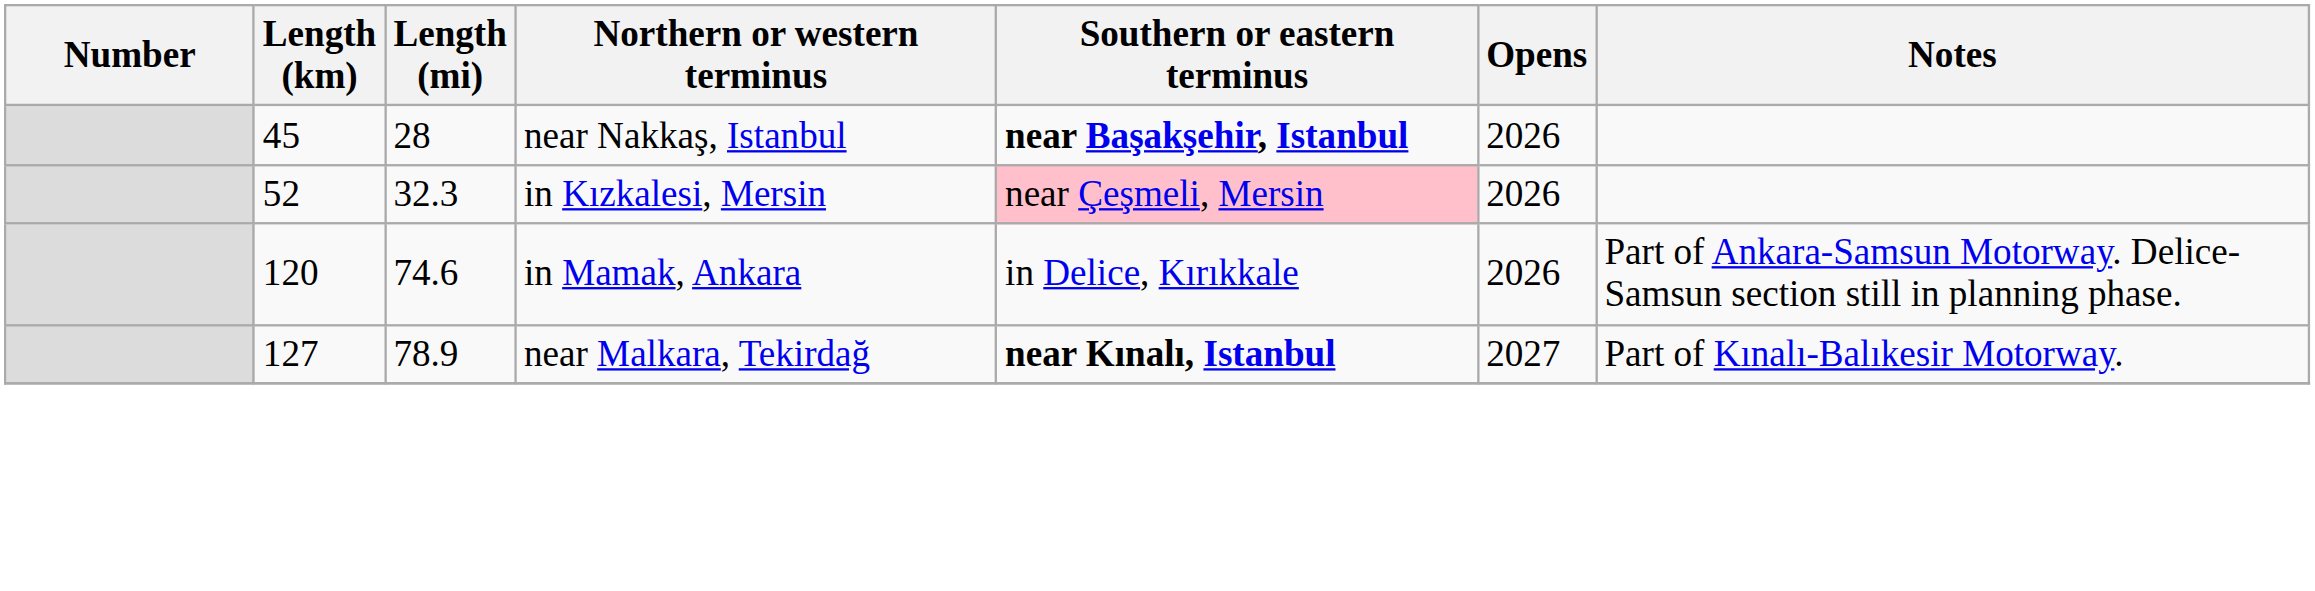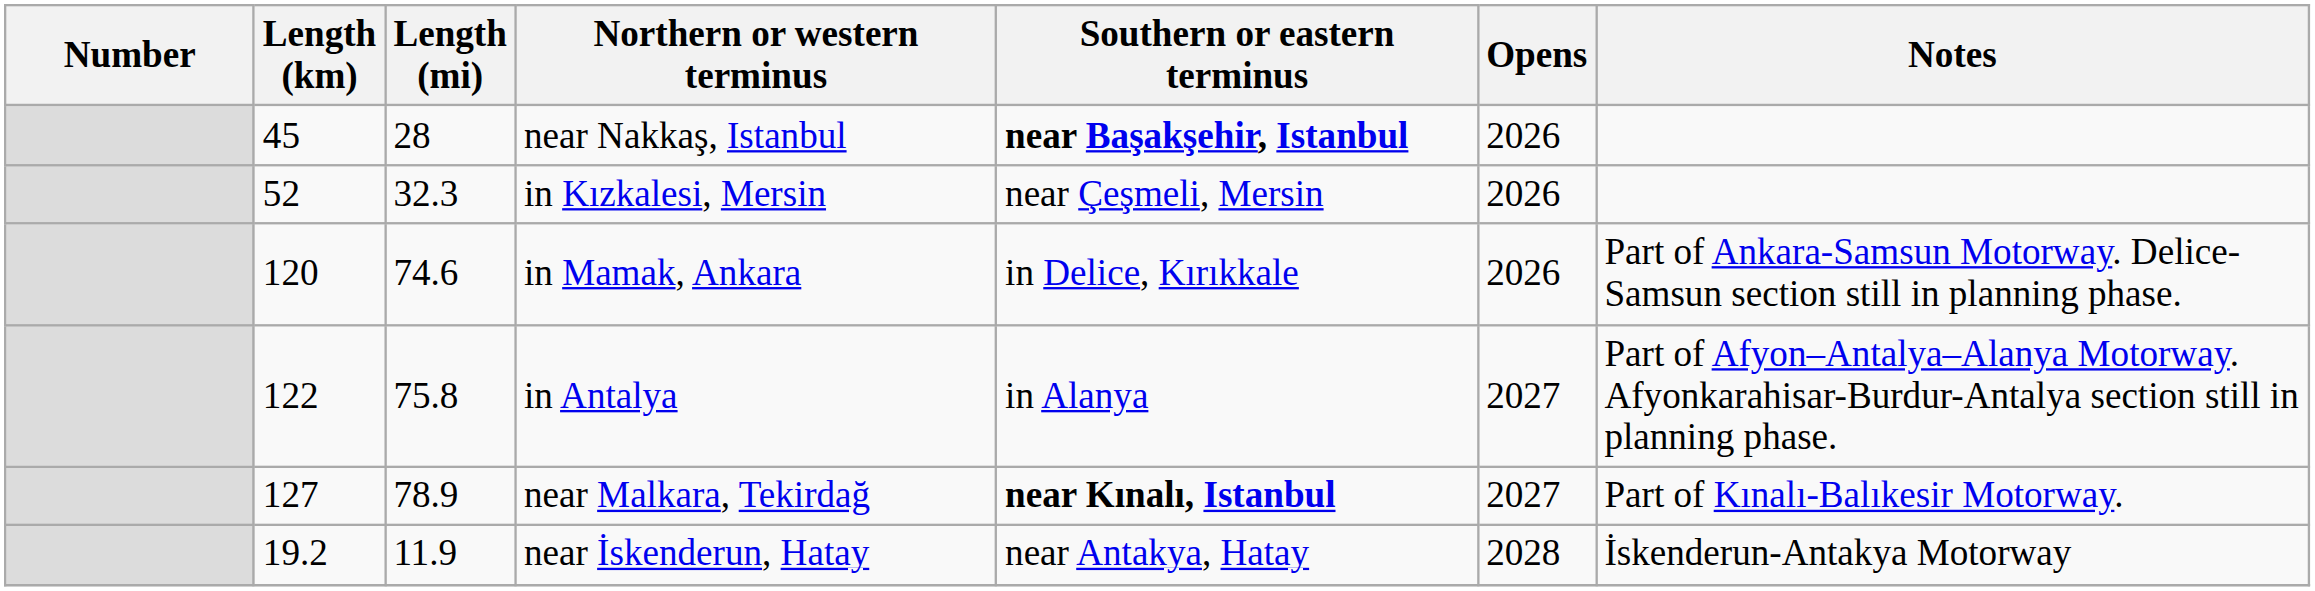 <table class="wikitable">
 <tr>
 <th width=100>Number</th>
 <th width="20">Length (km)</th>
 <th width=20>Length (mi)</th>
 <th width=200>Northern or western terminus</th>
 <th width=200>Southern or eastern terminus</th>
 <th width=40>Opens</th>
 <th width="300">Notes</th>
 </tr>
 <tr>
 <td style="background: #dcdcdc"></td>
 <td>45</td>
 <td>28</td>
 <td> near Nakkaş, <a href='#'>Istanbul</a></td>
 <td><strong> near <a href='#'>Başakşehir</a>, <a href='#'>Istanbul</a></strong></td>
 <td>2026</td>
 <td></td>
 </tr>
 <tr>
 <td style='background: #dcdcdc'></td>
 <td>52</td>
 <td>32.3</td>
 <td> in <a href='#'>Kızkalesi</a>, <a href='#'>Mersin</a></td>
-<td style="background: pink;"> near <a href='#'>Çeşmeli</a>, <a href='#'>Mersin</a></td>
+<td> near <a href='#'>Çeşmeli</a>, <a href='#'>Mersin</a></td>
 <td>2026</td>
 <td></td>
 </tr>
 <tr>
 <td style='background: #dcdcdc'></td>
 <td>120</td>
 <td>74.6</td>
 <td> in <a href='#'>Mamak</a>, <a href='#'>Ankara</a></td>
 <td> in <a href='#'>Delice</a>, <a href='#'>Kırıkkale</a></td>
 <td>2026</td>
 <td>Part of <a href='#'>Ankara-Samsun Motorway</a>. Delice-Samsun section still in planning phase.</td>
 </tr>
 <tr>
 <td style='background: #dcdcdc'></td>
+<td>122</td>
+<td>75.8</td>
+<td> in <a href='#'>Antalya</a></td>
+<td> in <a href='#'>Alanya</a></td>
+<td>2027</td>
+<td>Part of <a href='#'>Afyon–Antalya–Alanya Motorway</a>. Afyonkarahisar-Burdur-Antalya section still in planning phase.</td>
+</tr>
+<tr>
+<td style='background: #dcdcdc'></td>
 <td>127</td>
 <td>78.9</td>
 <td> near <a href='#'>Malkara</a>, <a href='#'>Tekirdağ</a></td>
 <td><strong> near Kınalı, <a href='#'>Istanbul</a></strong></td>
 <td>2027</td>
 <td>Part of <a href='#'>Kınalı-Balıkesir Motorway</a>.</td>
 </tr>
 <tr>
+<td style='background: #dcdcdc'></td>
+<td>19.2</td>
+<td>11.9</td>
+<td> near <a href='#'>İskenderun</a>, <a href='#'>Hatay</a></td>
+<td> near <a href='#'>Antakya</a>, <a href='#'>Hatay</a></td>
+<td>2028</td>
+<td>İskenderun-Antakya Motorway</td>
+</tr>
+<tr>
 </tr>
 </table>
